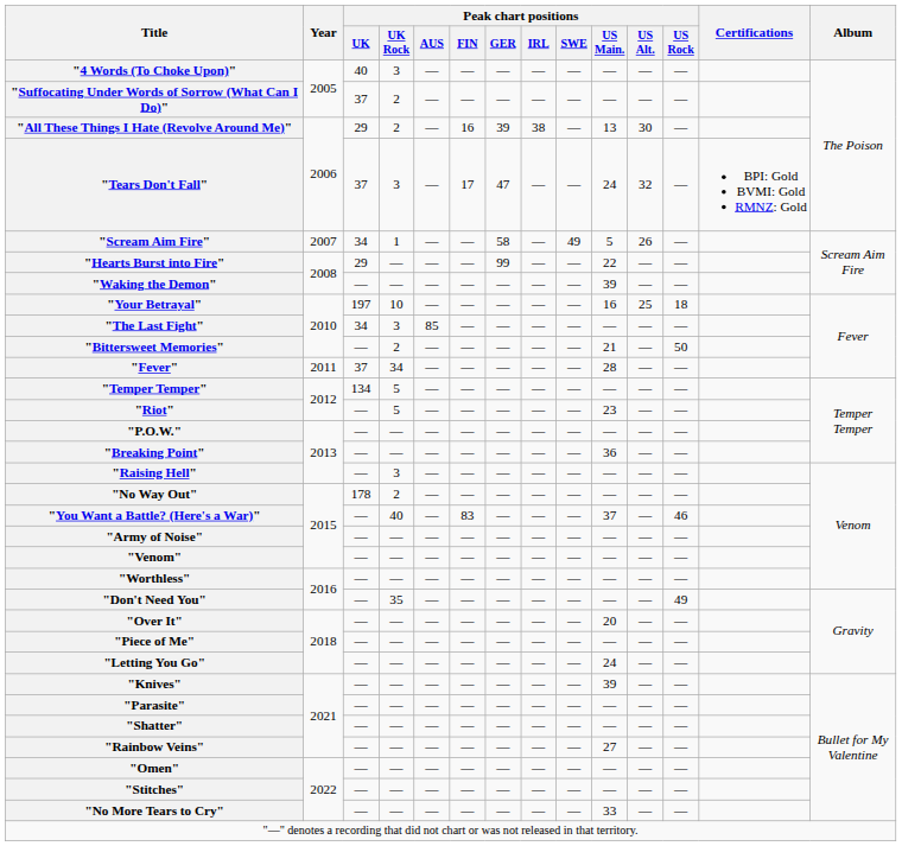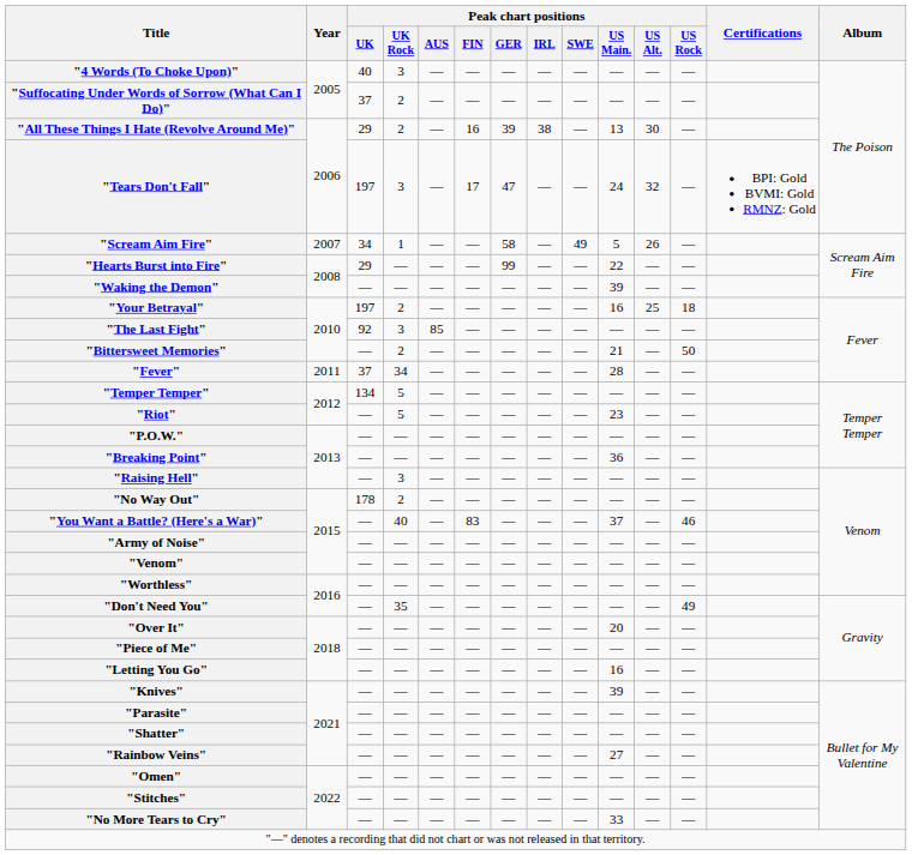 <table class="wikitable plainrowheaders" style="text-align:center;" border="1">
 <tr>
 <th scope="col" rowspan="2" style="width:22em;">Title</th>
 <th scope="col" rowspan="2" style="width:2.5em;">Year</th>
 <th colspan="10" scope="col">Peak chart positions</th>
 <th scope="col" rowspan="2"><a href='#'>Certifications</a></th>
 <th scope="col" rowspan="2" style="width:6em;">Album</th>
 </tr>
 <tr>
 <th scope="col" style="width:2.5em;font-size:90%;"><a href='#'>UK</a><br></th>
 <th scope="col" style="width:2.5em;font-size:90%;"><a href='#'>UK Rock</a></th>
 <th scope="col" style="width:2.5em;font-size:90%;"><a href='#'>AUS</a><br></th>
 <th scope="col" style="width:2.5em;font-size:90%;"><a href='#'>FIN</a><br></th>
 <th scope="col" style="width:2.5em;font-size:90%;"><a href='#'>GER</a><br></th>
 <th scope="col" style="width:2.5em;font-size:90%;"><a href='#'>IRL</a></th>
 <th scope="col" style="width:2.5em;font-size:90%;"><a href='#'>SWE</a><br></th>
 <th scope="col" style="width:2.5em;font-size:90%;"><a href='#'>US<br>Main.</a><br></th>
 <th scope="col" style="width:2.5em;font-size:90%;"><a href='#'>US<br>Alt.</a><br></th>
 <th scope="col" style="width:2.5em;font-size:90%;"><a href='#'>US Rock</a><br></th>
 </tr>
 <tr>
 <th scope="row">"<a href='#'>4 Words (To Choke Upon)</a>"</th>
 <td rowspan="2">2005</td>
 <td>40</td>
 <td>3</td>
 <td>—</td>
 <td>—</td>
 <td>—</td>
 <td>—</td>
 <td>—</td>
 <td>—</td>
 <td>—</td>
 <td>—</td>
 <td></td>
 <td rowspan="4"><em>The Poison</em></td>
 </tr>
 <tr>
 <th scope="row">"<a href='#'>Suffocating Under Words of Sorrow (What Can I Do)</a>"</th>
 <td>37</td>
 <td>2</td>
 <td>—</td>
 <td>—</td>
 <td>—</td>
 <td>—</td>
 <td>—</td>
 <td>—</td>
 <td>—</td>
 <td>—</td>
 <td></td>
 </tr>
 <tr>
 <th scope="row">"<a href='#'>All These Things I Hate (Revolve Around Me)</a>"</th>
 <td rowspan="2">2006</td>
 <td>29</td>
 <td>2</td>
 <td>—</td>
 <td>16</td>
 <td>39</td>
 <td>38</td>
 <td>—</td>
 <td>13</td>
 <td>30</td>
 <td>—</td>
 <td></td>
 </tr>
 <tr>
 <th scope="row">"<a href='#'>Tears Don't Fall</a>"</th>
-<td>37</td>
+<td>197</td>
 <td>3</td>
 <td>—</td>
 <td>17</td>
 <td>47</td>
 <td>—</td>
 <td>—</td>
 <td>24</td>
 <td>32</td>
 <td>—</td>
 <td><br><ul><li>BPI: Gold</li><li>BVMI: Gold</li><li><a href='#'>RMNZ</a>: Gold</li></ul></td>
 </tr>
 <tr>
 <th scope="row">"<a href='#'>Scream Aim Fire</a>"</th>
 <td>2007</td>
 <td>34</td>
 <td>1</td>
 <td>—</td>
 <td>—</td>
 <td>58</td>
 <td>—</td>
 <td>49</td>
 <td>5</td>
 <td>26</td>
 <td>—</td>
 <td></td>
 <td rowspan="3"><em>Scream Aim Fire</em></td>
 </tr>
 <tr>
 <th scope="row">"<a href='#'>Hearts Burst into Fire</a>"</th>
 <td rowspan="2">2008</td>
 <td>29</td>
 <td>—</td>
 <td>—</td>
 <td>—</td>
 <td>99</td>
 <td>—</td>
 <td>—</td>
 <td>22</td>
 <td>—</td>
 <td>—</td>
 <td></td>
 </tr>
 <tr>
 <th scope="row">"<a href='#'>Waking the Demon</a>"</th>
 <td>—</td>
 <td>—</td>
 <td>—</td>
 <td>—</td>
 <td>—</td>
 <td>—</td>
 <td>—</td>
 <td>39</td>
 <td>—</td>
 <td>—</td>
 <td></td>
 </tr>
 <tr>
 <th scope="row">"<a href='#'>Your Betrayal</a>"</th>
 <td rowspan="3">2010</td>
 <td>197</td>
-<td>10</td>
+<td>2</td>
 <td>—</td>
 <td>—</td>
 <td>—</td>
 <td>—</td>
 <td>—</td>
 <td>16</td>
 <td>25</td>
 <td>18</td>
 <td></td>
 <td rowspan="4"><em>Fever</em></td>
 </tr>
 <tr>
 <th scope="row">"<a href='#'>The Last Fight</a>"</th>
-<td>34</td>
+<td>92</td>
 <td>3</td>
 <td>85</td>
 <td>—</td>
 <td>—</td>
 <td>—</td>
 <td>—</td>
 <td>—</td>
 <td>—</td>
 <td>—</td>
 <td></td>
 </tr>
 <tr>
 <th scope="row">"<a href='#'>Bittersweet Memories</a>"</th>
 <td>—</td>
 <td>2</td>
 <td>—</td>
 <td>—</td>
 <td>—</td>
 <td>—</td>
 <td>—</td>
 <td>21</td>
 <td>—</td>
 <td>50</td>
 <td></td>
 </tr>
 <tr>
 <th scope="row">"<a href='#'>Fever</a>"</th>
 <td>2011</td>
 <td>37</td>
 <td>34</td>
 <td>—</td>
 <td>—</td>
 <td>—</td>
 <td>—</td>
 <td>—</td>
 <td>28</td>
 <td>—</td>
 <td>—</td>
 <td></td>
 </tr>
 <tr>
 <th scope="row">"<a href='#'>Temper Temper</a>"</th>
 <td rowspan="2">2012</td>
 <td>134</td>
 <td>5</td>
 <td>—</td>
 <td>—</td>
 <td>—</td>
 <td>—</td>
 <td>—</td>
 <td>—</td>
 <td>—</td>
 <td>—</td>
 <td></td>
 <td rowspan="4"><em>Temper Temper</em></td>
 </tr>
 <tr>
 <th scope="row">"<a href='#'>Riot</a>"</th>
 <td>—</td>
 <td>5</td>
 <td>—</td>
 <td>—</td>
 <td>—</td>
 <td>—</td>
 <td>—</td>
 <td>23</td>
 <td>—</td>
 <td>—</td>
 <td></td>
 </tr>
 <tr>
 <th scope="row">"P.O.W."</th>
 <td rowspan=3>2013</td>
 <td>—</td>
 <td>—</td>
 <td>—</td>
 <td>—</td>
 <td>—</td>
 <td>—</td>
 <td>—</td>
 <td>—</td>
 <td>—</td>
 <td>—</td>
 <td></td>
 </tr>
 <tr>
 <th scope="row">"<a href='#'>Breaking Point</a>"</th>
 <td>—</td>
 <td>—</td>
 <td>—</td>
 <td>—</td>
 <td>—</td>
 <td>—</td>
 <td>—</td>
 <td>36</td>
 <td>—</td>
 <td>—</td>
 <td></td>
 </tr>
 <tr>
 <th scope="row">"<a href='#'>Raising Hell</a>"</th>
 <td>—</td>
 <td>3</td>
 <td>—</td>
 <td>—</td>
 <td>—</td>
 <td>—</td>
 <td>—</td>
 <td>—</td>
 <td>—</td>
 <td>—</td>
 <td></td>
 <td rowspan="6"><em>Venom</em></td>
 </tr>
 <tr>
 <th scope="row">"No Way Out"</th>
 <td rowspan=4>2015</td>
 <td>178</td>
 <td>2</td>
 <td>—</td>
 <td>—</td>
 <td>—</td>
 <td>—</td>
 <td>—</td>
 <td>—</td>
 <td>—</td>
 <td>—</td>
 <td></td>
 </tr>
 <tr>
 <th scope="row">"<a href='#'>You Want a Battle? (Here's a War)</a>"</th>
 <td>—</td>
 <td>40</td>
 <td>—</td>
 <td>83</td>
 <td>—</td>
 <td>—</td>
 <td>—</td>
 <td>37</td>
 <td>—</td>
 <td>46</td>
 <td></td>
 </tr>
 <tr>
 <th scope="row">"Army of Noise"</th>
 <td>—</td>
 <td>—</td>
 <td>—</td>
 <td>—</td>
 <td>—</td>
 <td>—</td>
 <td>—</td>
 <td>—</td>
 <td>—</td>
 <td>—</td>
 <td></td>
 </tr>
 <tr>
 <th scope="row">"Venom"</th>
 <td>—</td>
 <td>—</td>
 <td>—</td>
 <td>—</td>
 <td>—</td>
 <td>—</td>
 <td>—</td>
 <td>—</td>
 <td>—</td>
 <td>—</td>
 <td></td>
 </tr>
 <tr>
 <th scope="row">"Worthless"</th>
 <td rowspan=2>2016</td>
 <td>—</td>
 <td>—</td>
 <td>—</td>
 <td>—</td>
 <td>—</td>
 <td>—</td>
 <td>—</td>
 <td>—</td>
 <td>—</td>
 <td>—</td>
 <td></td>
 </tr>
 <tr>
 <th scope="row">"Don't Need You"</th>
 <td>—</td>
 <td>35</td>
 <td>—</td>
 <td>—</td>
 <td>—</td>
 <td>—</td>
 <td>—</td>
 <td>—</td>
 <td>—</td>
 <td>49</td>
 <td></td>
 <td rowspan="4"><em>Gravity</em></td>
 </tr>
 <tr>
 <th scope="row">"Over It"</th>
 <td rowspan=3>2018</td>
 <td>—</td>
 <td>—</td>
 <td>—</td>
 <td>—</td>
 <td>—</td>
 <td>—</td>
 <td>—</td>
 <td>20</td>
 <td>—</td>
 <td>—</td>
 <td></td>
 </tr>
 <tr>
 <th scope="row">"Piece of Me"</th>
 <td>—</td>
 <td>—</td>
 <td>—</td>
 <td>—</td>
 <td>—</td>
 <td>—</td>
 <td>—</td>
 <td>—</td>
 <td>—</td>
 <td>—</td>
 <td></td>
 </tr>
 <tr>
 <th scope="row">"Letting You Go"</th>
 <td>—</td>
 <td>—</td>
 <td>—</td>
 <td>—</td>
 <td>—</td>
 <td>—</td>
 <td>—</td>
-<td>24</td>
+<td>16</td>
 <td>—</td>
 <td>—</td>
 <td></td>
 </tr>
 <tr>
 <th scope="row">"Knives"</th>
 <td rowspan=4>2021</td>
 <td>—</td>
 <td>—</td>
 <td>—</td>
 <td>—</td>
 <td>—</td>
 <td>—</td>
 <td>—</td>
 <td>39</td>
 <td>—</td>
 <td>—</td>
 <td></td>
 <td rowspan="7"><em>Bullet for My Valentine</em></td>
 </tr>
 <tr>
 <th scope="row">"Parasite"</th>
 <td>—</td>
 <td>—</td>
 <td>—</td>
 <td>—</td>
 <td>—</td>
 <td>—</td>
 <td>—</td>
 <td>—</td>
 <td>—</td>
 <td>—</td>
 <td></td>
 </tr>
 <tr>
 <th scope="row">"Shatter"</th>
 <td>—</td>
 <td>—</td>
 <td>—</td>
 <td>—</td>
 <td>—</td>
 <td>—</td>
 <td>—</td>
 <td>—</td>
 <td>—</td>
 <td>—</td>
 <td></td>
 </tr>
 <tr>
 <th scope="row">"Rainbow Veins"</th>
 <td>—</td>
 <td>—</td>
 <td>—</td>
 <td>—</td>
 <td>—</td>
 <td>—</td>
 <td>—</td>
 <td>27</td>
 <td>—</td>
 <td>—</td>
 <td></td>
 </tr>
 <tr>
 <th scope="row">"Omen"</th>
 <td rowspan="3">2022</td>
 <td>—</td>
 <td>—</td>
 <td>—</td>
 <td>—</td>
 <td>—</td>
 <td>—</td>
 <td>—</td>
 <td>—</td>
 <td>—</td>
 <td>—</td>
 <td></td>
 </tr>
 <tr>
 <th scope="row">"Stitches"</th>
 <td>—</td>
 <td>—</td>
 <td>—</td>
 <td>—</td>
 <td>—</td>
 <td>—</td>
 <td>—</td>
 <td>—</td>
 <td>—</td>
 <td>—</td>
 <td></td>
 </tr>
 <tr>
 <th scope="row">"No More Tears to Cry"</th>
 <td>—</td>
 <td>—</td>
 <td>—</td>
 <td>—</td>
 <td>—</td>
 <td>—</td>
 <td>—</td>
 <td>33</td>
 <td>—</td>
 <td>—</td>
 <td></td>
 </tr>
 <tr>
 <td colspan="15" style="font-size:90%">"—" denotes a recording that did not chart or was not released in that territory.</td>
 </tr>
 </table>
